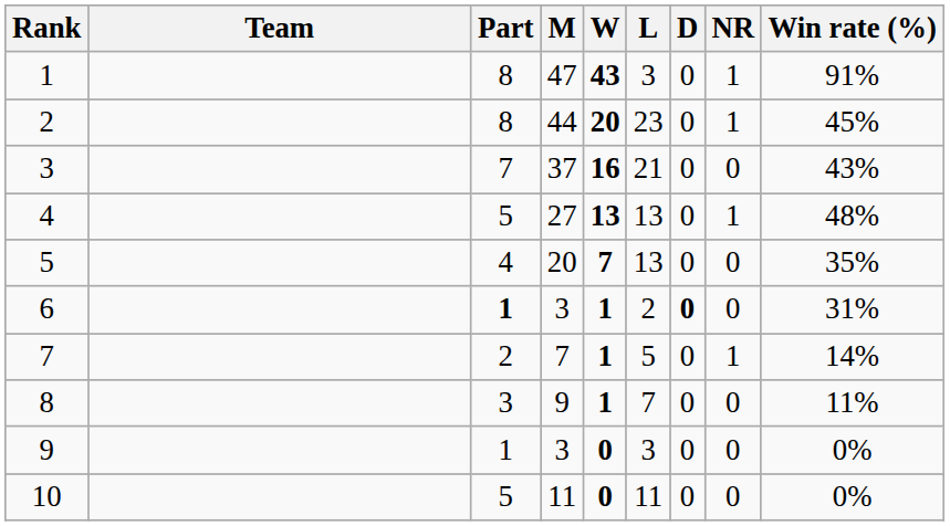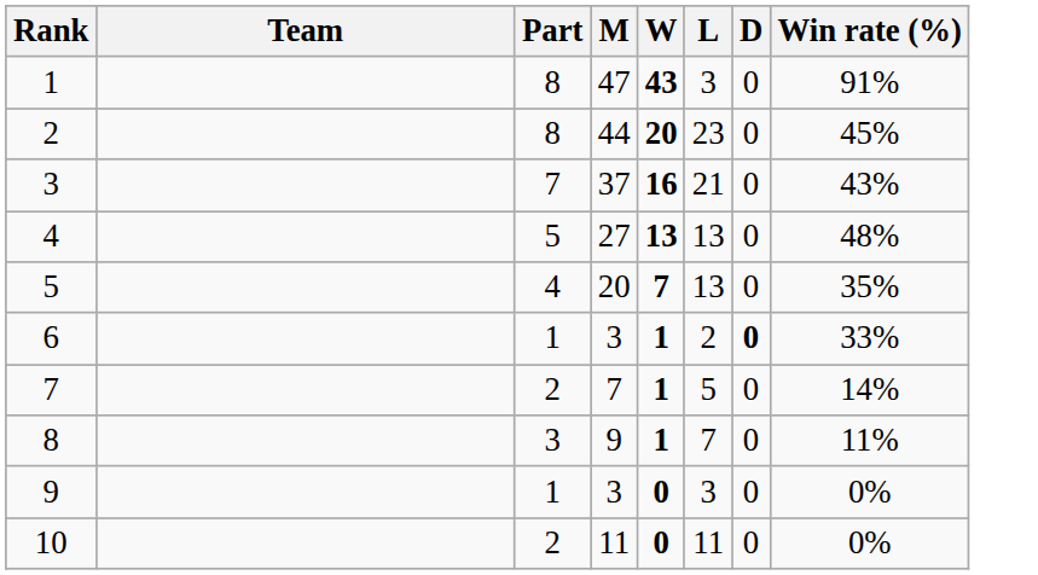 <table class="wikitable sortable" style="text-align:center">
 <tr>
 <th>Rank</th>
 <th width=200>Team</th>
 <th>Part</th>
 <th>M</th>
 <th>W</th>
 <th>L</th>
 <th>D</th>
-<th>NR</th>
 <th>Win rate (%)</th>
 </tr>
 <tr>
 <td>1</td>
 <td align=left></td>
 <td>8</td>
 <td>47</td>
 <td><strong>43</strong></td>
 <td>3</td>
 <td>0</td>
-<td>1</td>
 <td>91%</td>
 </tr>
 <tr>
 <td>2</td>
 <td align=left></td>
 <td>8</td>
 <td>44</td>
 <td><strong>20</strong></td>
 <td>23</td>
 <td>0</td>
-<td>1</td>
 <td>45%</td>
 </tr>
 <tr>
 <td>3</td>
 <td align=left></td>
 <td>7</td>
 <td>37</td>
 <td><strong>16</strong></td>
 <td>21</td>
-<td>0</td>
 <td>0</td>
 <td>43%</td>
 </tr>
 <tr>
 <td>4</td>
 <td align=left></td>
 <td>5</td>
 <td>27</td>
 <td><strong>13</strong></td>
 <td>13</td>
 <td>0</td>
-<td>1</td>
 <td>48%</td>
 </tr>
 <tr>
 <td>5</td>
 <td align=left></td>
 <td>4</td>
 <td>20</td>
 <td><strong>7</strong></td>
 <td>13</td>
 <td>0</td>
-<td>0</td>
 <td>35%</td>
 </tr>
 <tr>
 <td>6</td>
 <td align=left></td>
-<td><strong>1</strong></td>
+<td>1</td>
 <td>3</td>
 <td><strong>1</strong></td>
 <td>2</td>
 <td><strong>0</strong></td>
-<td>0</td>
-<td>31%</td>
+<td>33%</td>
 </tr>
 <tr>
 <td>7</td>
 <td align=left></td>
 <td>2</td>
 <td>7</td>
 <td><strong>1</strong></td>
 <td>5</td>
 <td>0</td>
-<td>1</td>
 <td>14%</td>
 </tr>
 <tr>
 <td>8</td>
 <td align=left></td>
 <td>3</td>
 <td>9</td>
 <td><strong>1</strong></td>
 <td>7</td>
-<td>0</td>
 <td>0</td>
 <td>11%</td>
 </tr>
 <tr>
 <td>9</td>
 <td align=left></td>
 <td>1</td>
 <td>3</td>
 <td><strong>0</strong></td>
 <td>3</td>
 <td>0</td>
-<td>0</td>
 <td>0%</td>
 </tr>
 <tr>
 <td>10</td>
 <td align=left></td>
-<td>5</td>
+<td>2</td>
 <td>11</td>
 <td><strong>0</strong></td>
 <td>11</td>
 <td>0</td>
-<td>0</td>
 <td>0%</td>
 </tr>
 </table>
